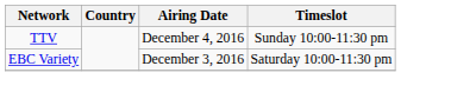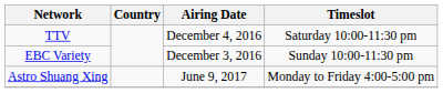 <table class="wikitable"  style="text-align:center">
 <tr>
 <th>Network</th>
 <th>Country</th>
 <th>Airing Date</th>
 <th>Timeslot</th>
 </tr>
 <tr>
 <td><a href='#'>TTV</a></td>
 <td rowspan=2></td>
 <td>December 4, 2016</td>
-<td>Sunday 10:00-11:30 pm</td>
+<td>Saturday 10:00-11:30 pm</td>
 </tr>
 <tr>
 <td><a href='#'>EBC Variety</a></td>
 <td>December 3, 2016</td>
-<td>Saturday 10:00-11:30 pm</td>
+<td>Sunday 10:00-11:30 pm</td>
+</tr>
+<tr>
+<td><a href='#'>Astro Shuang Xing</a></td>
+<td></td>
+<td>June 9, 2017</td>
+<td>Monday to Friday 4:00-5:00 pm</td>
 </tr>
 <tr>
 </tr>
 </table>
